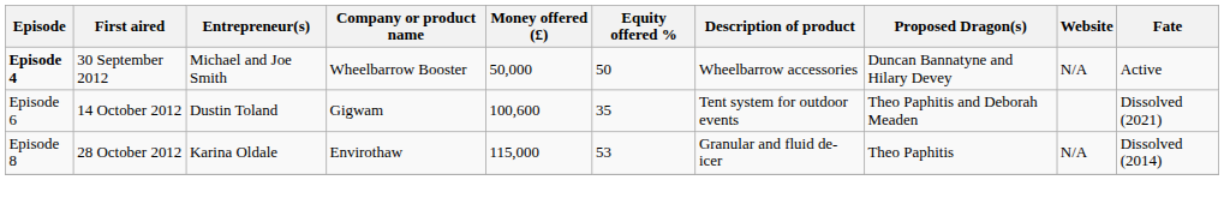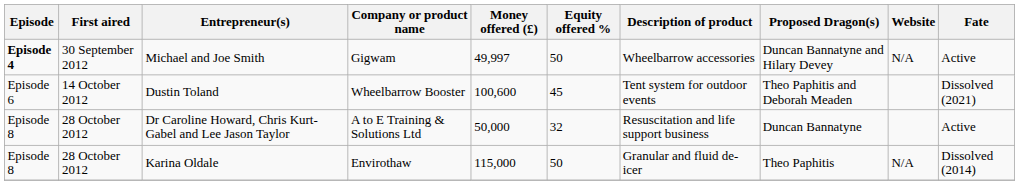 <table class="wikitable sortable">
 <tr>
 <th>Episode</th>
 <th>First aired</th>
 <th>Entrepreneur(s)</th>
 <th>Company or product name</th>
 <th>Money offered (£)</th>
 <th>Equity offered %</th>
 <th>Description of product</th>
 <th>Proposed Dragon(s)</th>
 <th>Website</th>
 <th>Fate</th>
 </tr>
 <tr>
 <td><strong>Episode 4</strong></td>
 <td>30 September 2012</td>
 <td>Michael and Joe Smith</td>
-<td>Wheelbarrow Booster</td>
-<td>50,000</td>
+<td>Gigwam</td>
+<td>49,997</td>
 <td>50</td>
 <td>Wheelbarrow accessories</td>
 <td>Duncan Bannatyne and Hilary Devey </td>
 <td>N/A</td>
 <td>Active </td>
 </tr>
 <tr>
 <td>Episode 6</td>
 <td>14 October 2012</td>
 <td>Dustin Toland</td>
-<td>Gigwam</td>
+<td>Wheelbarrow Booster</td>
 <td>100,600</td>
-<td>35</td>
+<td>45</td>
 <td>Tent system for outdoor events</td>
 <td>Theo Paphitis and Deborah Meaden </td>
 <td></td>
 <td>Dissolved (2021) </td>
 </tr>
 <tr>
 <td>Episode 8</td>
 <td>28 October 2012</td>
+<td>Dr Caroline Howard, Chris Kurt-Gabel and Lee Jason Taylor</td>
+<td>A to E Training & Solutions Ltd</td>
+<td>50,000</td>
+<td>32</td>
+<td>Resuscitation and life support business</td>
+<td>Duncan Bannatyne </td>
+<td></td>
+<td>Active </td>
+</tr>
+<tr>
+<td>Episode 8</td>
+<td>28 October 2012</td>
 <td>Karina Oldale</td>
 <td>Envirothaw</td>
 <td>115,000</td>
-<td>53</td>
+<td>50</td>
 <td>Granular and fluid de-icer</td>
 <td>Theo Paphitis </td>
 <td>N/A</td>
 <td>Dissolved (2014) </td>
 </tr>
 <tr>
 </tr>
 </table>
